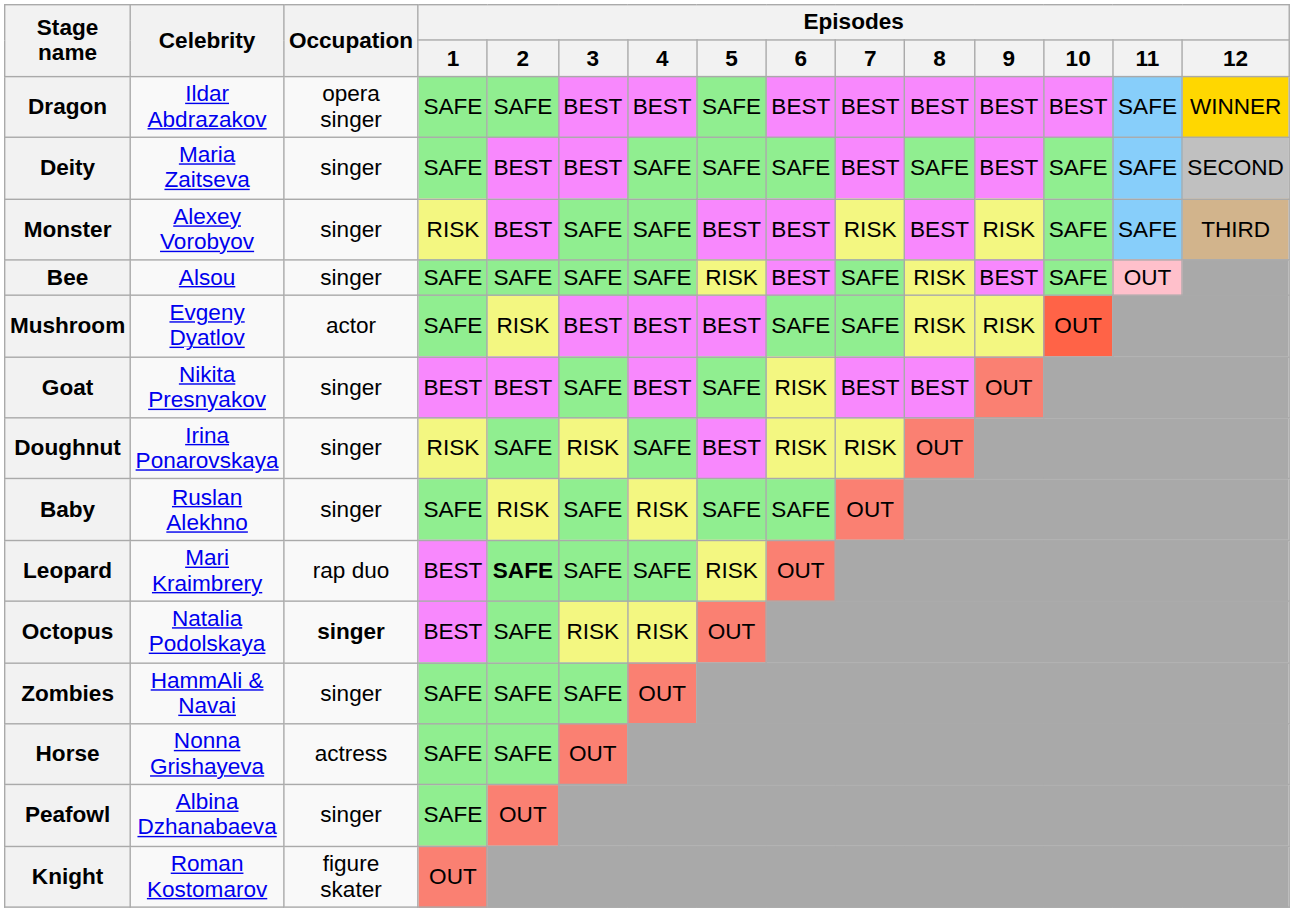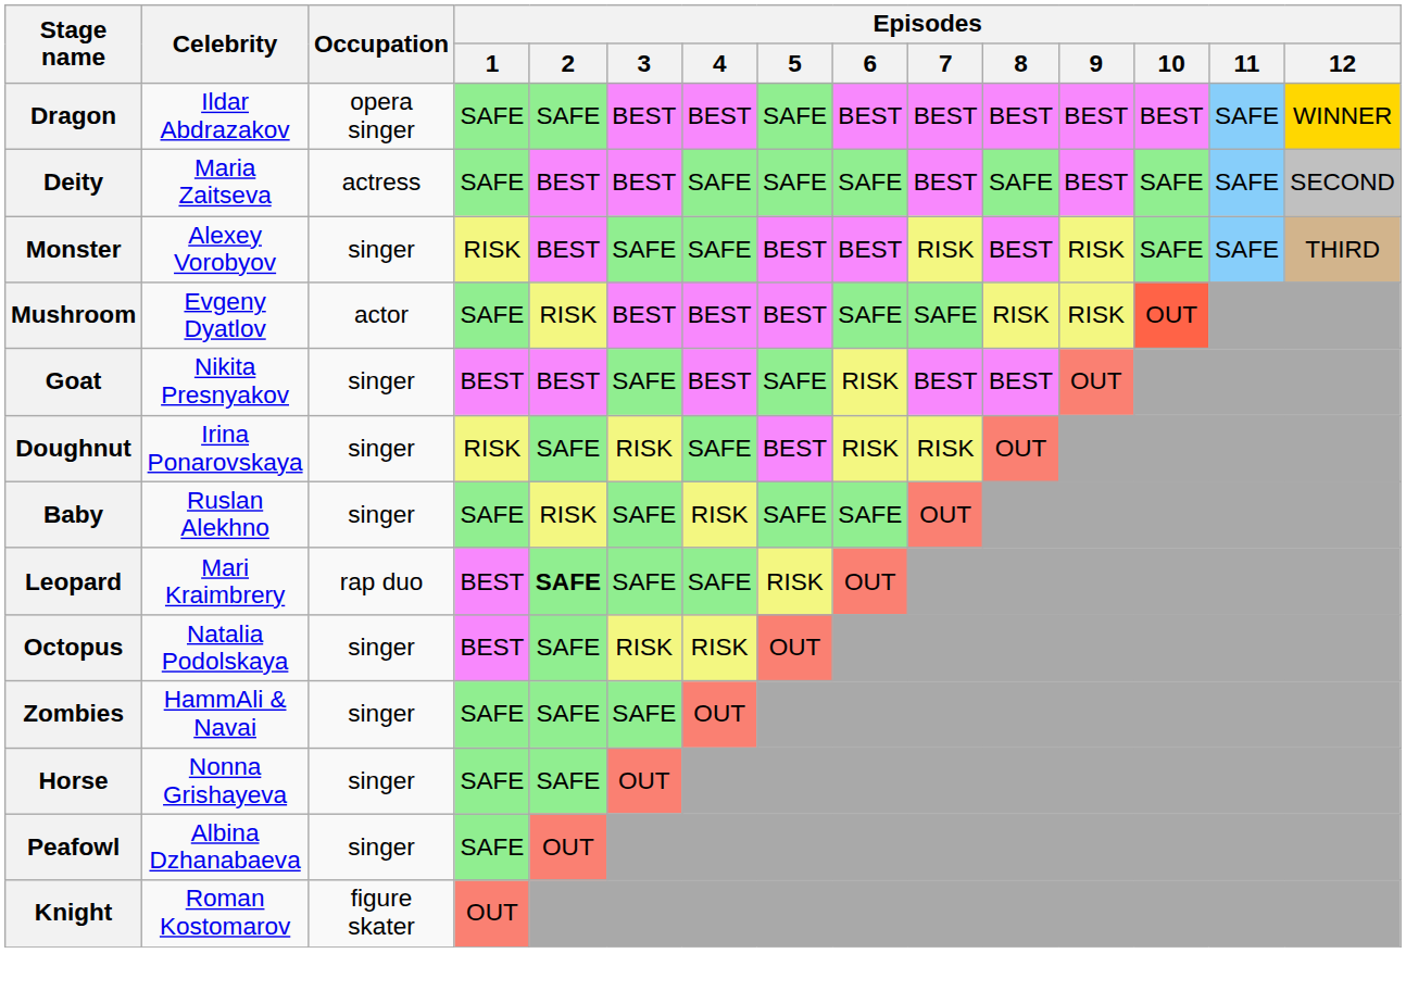 <table class="wikitable" style="text-align:center;">
 <tr>
 <th rowspan=2>Stage name</th>
 <th rowspan=2>Celebrity</th>
 <th rowspan=2>Occupation</th>
 <th colspan=12>Episodes</th>
 </tr>
 <tr>
 <th>1</th>
 <th>2</th>
 <th>3</th>
 <th>4</th>
 <th>5</th>
 <th>6</th>
 <th>7</th>
 <th>8</th>
 <th>9</th>
 <th>10</th>
 <th>11</th>
 <th>12</th>
 </tr>
 <tr>
 <th>Dragon</th>
 <td><a href='#'>Ildar Abdrazakov</a></td>
 <td>opera singer</td>
 <td bgcolor="lightgreen">SAFE</td>
 <td bgcolor="lightgreen">SAFE</td>
 <td bgcolor="#F888FD">BEST</td>
 <td bgcolor="#F888FD">BEST</td>
 <td bgcolor="lightgreen">SAFE</td>
 <td bgcolor="#F888FD">BEST</td>
 <td bgcolor="#F888FD">BEST</td>
 <td bgcolor="#F888FD">BEST</td>
 <td bgcolor="#F888FD">BEST</td>
 <td bgcolor="#F888FD">BEST</td>
 <td bgcolor="lightskyblue">SAFE</td>
 <td bgcolor="gold">WINNER</td>
 </tr>
 <tr>
 <th>Deity</th>
 <td><a href='#'>Maria Zaitseva</a></td>
-<td>singer</td>
+<td>actress</td>
 <td bgcolor="lightgreen">SAFE</td>
 <td bgcolor="#F888FD">BEST</td>
 <td bgcolor="#F888FD">BEST</td>
 <td bgcolor="lightgreen">SAFE</td>
 <td bgcolor="lightgreen">SAFE</td>
 <td bgcolor="lightgreen">SAFE</td>
 <td bgcolor="#F888FD">BEST</td>
 <td bgcolor="lightgreen">SAFE</td>
 <td bgcolor="#F888FD">BEST</td>
 <td bgcolor="lightgreen">SAFE</td>
 <td bgcolor="lightskyblue">SAFE</td>
 <td bgcolor="silver">SECOND</td>
 </tr>
 <tr>
 <th>Monster</th>
 <td><a href='#'>Alexey Vorobyov</a></td>
 <td>singer</td>
 <td bgcolor="#F3F781">RISK</td>
 <td bgcolor="#F888FD">BEST</td>
 <td bgcolor="lightgreen">SAFE</td>
 <td bgcolor="lightgreen">SAFE</td>
 <td bgcolor="#F888FD">BEST</td>
 <td bgcolor="#F888FD">BEST</td>
 <td bgcolor="#F3F781">RISK</td>
 <td bgcolor="#F888FD">BEST</td>
 <td bgcolor="#F3F781">RISK</td>
 <td bgcolor="lightgreen">SAFE</td>
 <td bgcolor="lightskyblue">SAFE</td>
 <td bgcolor="tan">THIRD</td>
-</tr>
-<tr>
-<th>Bee</th>
-<td><a href='#'>Alsou</a></td>
-<td>singer</td>
-<td bgcolor="lightgreen">SAFE</td>
-<td bgcolor="lightgreen">SAFE</td>
-<td bgcolor="lightgreen">SAFE</td>
-<td bgcolor="lightgreen">SAFE</td>
-<td bgcolor="#F3F781">RISK</td>
-<td bgcolor="#F888FD">BEST</td>
-<td bgcolor="lightgreen">SAFE</td>
-<td bgcolor="#F3F781">RISK</td>
-<td bgcolor="#F888FD">BEST</td>
-<td bgcolor="lightgreen">SAFE</td>
-<td bgcolor="pink">OUT</td>
-<td colspan=1 bgcolor="darkgrey"></td>
 </tr>
 <tr>
 <th>Mushroom</th>
 <td><a href='#'>Evgeny Dyatlov</a></td>
 <td>actor</td>
 <td bgcolor="lightgreen">SAFE</td>
 <td bgcolor="#F3F781">RISK</td>
 <td bgcolor="#F888FD">BEST</td>
 <td bgcolor="#F888FD">BEST</td>
 <td bgcolor="#F888FD">BEST</td>
 <td bgcolor="lightgreen">SAFE</td>
 <td bgcolor="lightgreen">SAFE</td>
 <td bgcolor="#F3F781">RISK</td>
 <td bgcolor="#F3F781">RISK</td>
 <td bgcolor="tomato">OUT</td>
 <td colspan=2 bgcolor="darkgrey"></td>
 </tr>
 <tr>
 <th>Goat</th>
 <td><a href='#'>Nikita Presnyakov</a></td>
 <td>singer</td>
 <td bgcolor="#F888FD">BEST</td>
 <td bgcolor="#F888FD">BEST</td>
 <td bgcolor="lightgreen">SAFE</td>
 <td bgcolor="#F888FD">BEST</td>
 <td bgcolor="lightgreen">SAFE</td>
 <td bgcolor="#F3F781">RISK</td>
 <td bgcolor="#F888FD">BEST</td>
 <td bgcolor="#F888FD">BEST</td>
 <td bgcolor="salmon">OUT</td>
 <td colspan=3 bgcolor="darkgrey"></td>
 </tr>
 <tr>
 <th>Doughnut</th>
 <td><a href='#'>Irina Ponarovskaya</a></td>
 <td>singer</td>
 <td bgcolor="#F3F781">RISK</td>
 <td bgcolor="lightgreen">SAFE</td>
 <td bgcolor="#F3F781">RISK</td>
 <td bgcolor="lightgreen">SAFE</td>
 <td bgcolor="#F888FD">BEST</td>
 <td bgcolor="#F3F781">RISK</td>
 <td bgcolor="#F3F781">RISK</td>
 <td bgcolor="salmon">OUT</td>
 <td colspan=4 bgcolor="darkgrey"></td>
 </tr>
 <tr>
 <th>Baby</th>
 <td><a href='#'>Ruslan Alekhno</a></td>
 <td>singer</td>
 <td bgcolor="lightgreen">SAFE</td>
 <td bgcolor="#F3F781">RISK</td>
 <td bgcolor="lightgreen">SAFE</td>
 <td bgcolor="#F3F781">RISK</td>
 <td bgcolor="lightgreen">SAFE</td>
 <td bgcolor="lightgreen">SAFE</td>
 <td bgcolor="salmon">OUT</td>
 <td colspan=5 bgcolor="darkgrey"></td>
 </tr>
 <tr>
 <th>Leopard</th>
 <td><a href='#'>Mari Kraimbrery</a></td>
 <td>rap duo</td>
 <td bgcolor="#F888FD">BEST</td>
 <td bgcolor="lightgreen"><strong>SAFE</strong></td>
 <td bgcolor="lightgreen">SAFE</td>
 <td bgcolor="lightgreen">SAFE</td>
 <td bgcolor="#F3F781">RISK</td>
 <td bgcolor="salmon">OUT</td>
 <td colspan=6 bgcolor="darkgrey"></td>
 </tr>
 <tr>
 <th>Octopus</th>
 <td><a href='#'>Natalia Podolskaya</a></td>
-<td><strong>singer</strong></td>
+<td>singer</td>
 <td bgcolor="#F888FD">BEST</td>
 <td bgcolor="lightgreen">SAFE</td>
 <td bgcolor="#F3F781">RISK</td>
 <td bgcolor="#F3F781">RISK</td>
 <td bgcolor="salmon">OUT</td>
 <td colspan=7 bgcolor="darkgrey"></td>
 </tr>
 <tr>
 <th>Zombies</th>
 <td><a href='#'>HammAli & Navai</a></td>
 <td>singer</td>
 <td bgcolor="lightgreen">SAFE</td>
 <td bgcolor="lightgreen">SAFE</td>
 <td bgcolor="lightgreen">SAFE</td>
 <td bgcolor="salmon">OUT</td>
 <td colspan=8 bgcolor="darkgrey"></td>
 </tr>
 <tr>
 <th>Horse</th>
 <td><a href='#'>Nonna Grishayeva</a></td>
-<td>actress</td>
+<td>singer</td>
 <td bgcolor="lightgreen">SAFE</td>
 <td bgcolor="lightgreen">SAFE</td>
 <td bgcolor="salmon">OUT</td>
 <td colspan=9 bgcolor="darkgrey"></td>
 </tr>
 <tr>
 <th>Peafowl</th>
 <td><a href='#'>Albina Dzhanabaeva</a></td>
 <td>singer</td>
 <td bgcolor="lightgreen">SAFE</td>
 <td bgcolor="salmon">OUT</td>
 <td colspan=10 bgcolor="darkgrey"></td>
 </tr>
 <tr>
 <th>Knight</th>
 <td><a href='#'>Roman Kostomarov</a></td>
 <td>figure skater</td>
 <td bgcolor="salmon">OUT</td>
 <td colspan=11 bgcolor="darkgrey"></td>
 </tr>
 </table>
